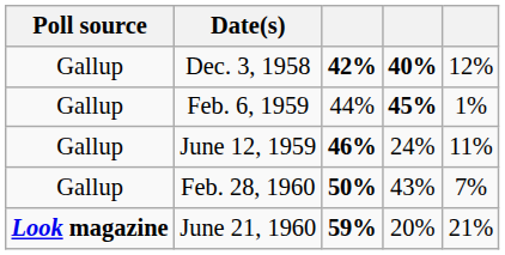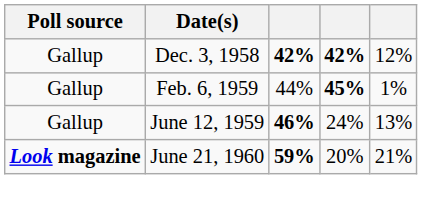 <table class="wikitable" style="font-size:90%;text-align:center;">
 <tr>
 <th>Poll source</th>
 <th>Date(s)</th>
 <th></th>
 <th></th>
 <th></th>
 </tr>
 <tr>
 <td>Gallup</td>
 <td>Dec. 3, 1958</td>
 <td><strong>42%</strong></td>
-<td><strong>40%</strong></td>
+<td><strong>42%</strong></td>
 <td>12%</td>
 </tr>
 <tr>
 <td>Gallup</td>
 <td>Feb. 6, 1959</td>
 <td>44%</td>
 <td><strong>45%</strong></td>
 <td>1%</td>
 </tr>
 <tr>
 <td>Gallup</td>
 <td>June 12, 1959</td>
 <td><strong>46%</strong></td>
 <td>24%</td>
-<td>11%</td>
-</tr>
-<tr>
-<td>Gallup</td>
-<td>Feb. 28, 1960</td>
-<td><strong>50%</strong></td>
-<td>43%</td>
-<td>7%</td>
+<td>13%</td>
 </tr>
 <tr>
 <td><strong><em><a href='#'>Look</a></em> magazine</strong></td>
 <td>June 21, 1960</td>
 <td><strong>59%</strong></td>
 <td>20%</td>
 <td>21%</td>
 </tr>
 </table>
